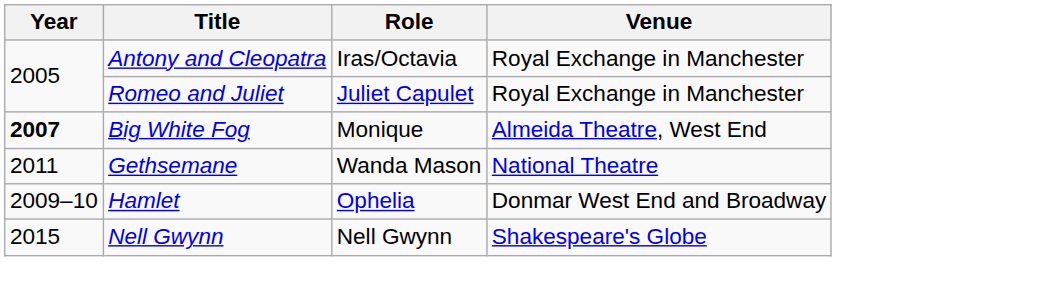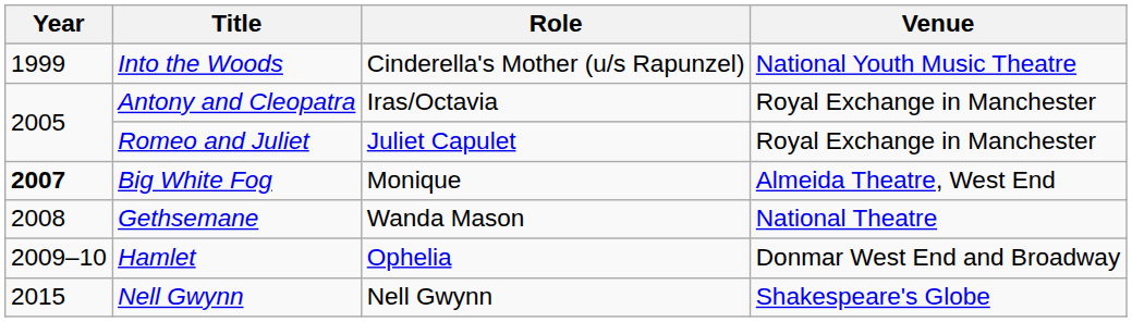 <table class="wikitable sortable">
 <tr>
 <th>Year</th>
 <th>Title</th>
 <th>Role</th>
 <th>Venue</th>
+</tr>
+<tr>
+<td>1999</td>
+<td><em><a href='#'>Into the Woods</a></em></td>
+<td>Cinderella's Mother (u/s Rapunzel)</td>
+<td><a href='#'>National Youth Music Theatre</a></td>
 </tr>
 <tr>
 <td rowspan="2">2005</td>
 <td><em><a href='#'>Antony and Cleopatra</a></em></td>
 <td>Iras/Octavia</td>
 <td>Royal Exchange in Manchester</td>
 </tr>
 <tr>
 <td><em><a href='#'>Romeo and Juliet</a></em></td>
 <td><a href='#'>Juliet Capulet</a></td>
 <td>Royal Exchange in Manchester</td>
 </tr>
 <tr>
 <td><strong>2007</strong></td>
 <td><em><a href='#'>Big White Fog</a></em></td>
 <td>Monique</td>
 <td><a href='#'>Almeida Theatre</a>, West End</td>
 </tr>
 <tr>
-<td>2011</td>
+<td>2008</td>
 <td><em><a href='#'>Gethsemane</a></em></td>
 <td>Wanda Mason</td>
 <td><a href='#'>National Theatre</a></td>
 </tr>
 <tr>
 <td>2009–10</td>
 <td><em><a href='#'>Hamlet</a></em></td>
 <td><a href='#'>Ophelia</a></td>
 <td>Donmar West End and Broadway</td>
 </tr>
 <tr>
 <td>2015</td>
 <td><em><a href='#'>Nell Gwynn</a></em></td>
 <td>Nell Gwynn</td>
 <td><a href='#'>Shakespeare's Globe</a></td>
 </tr>
 </table>
